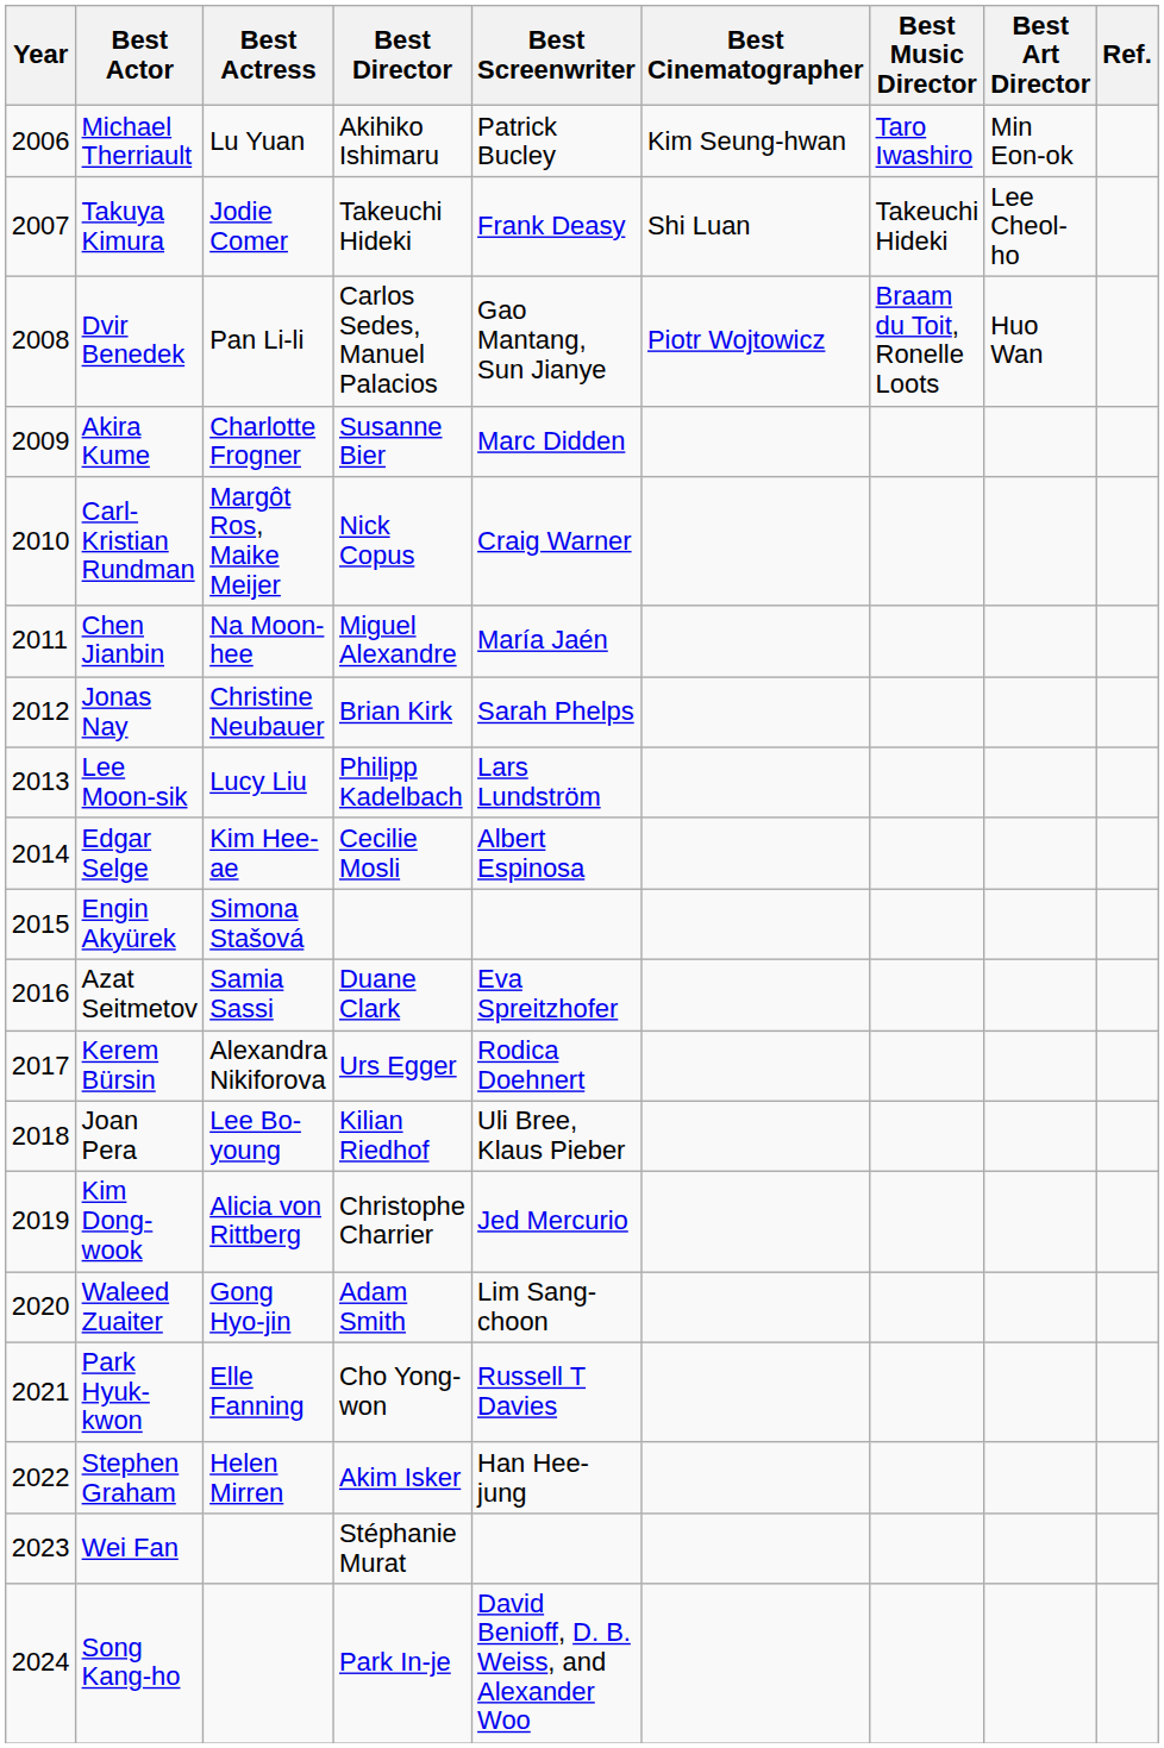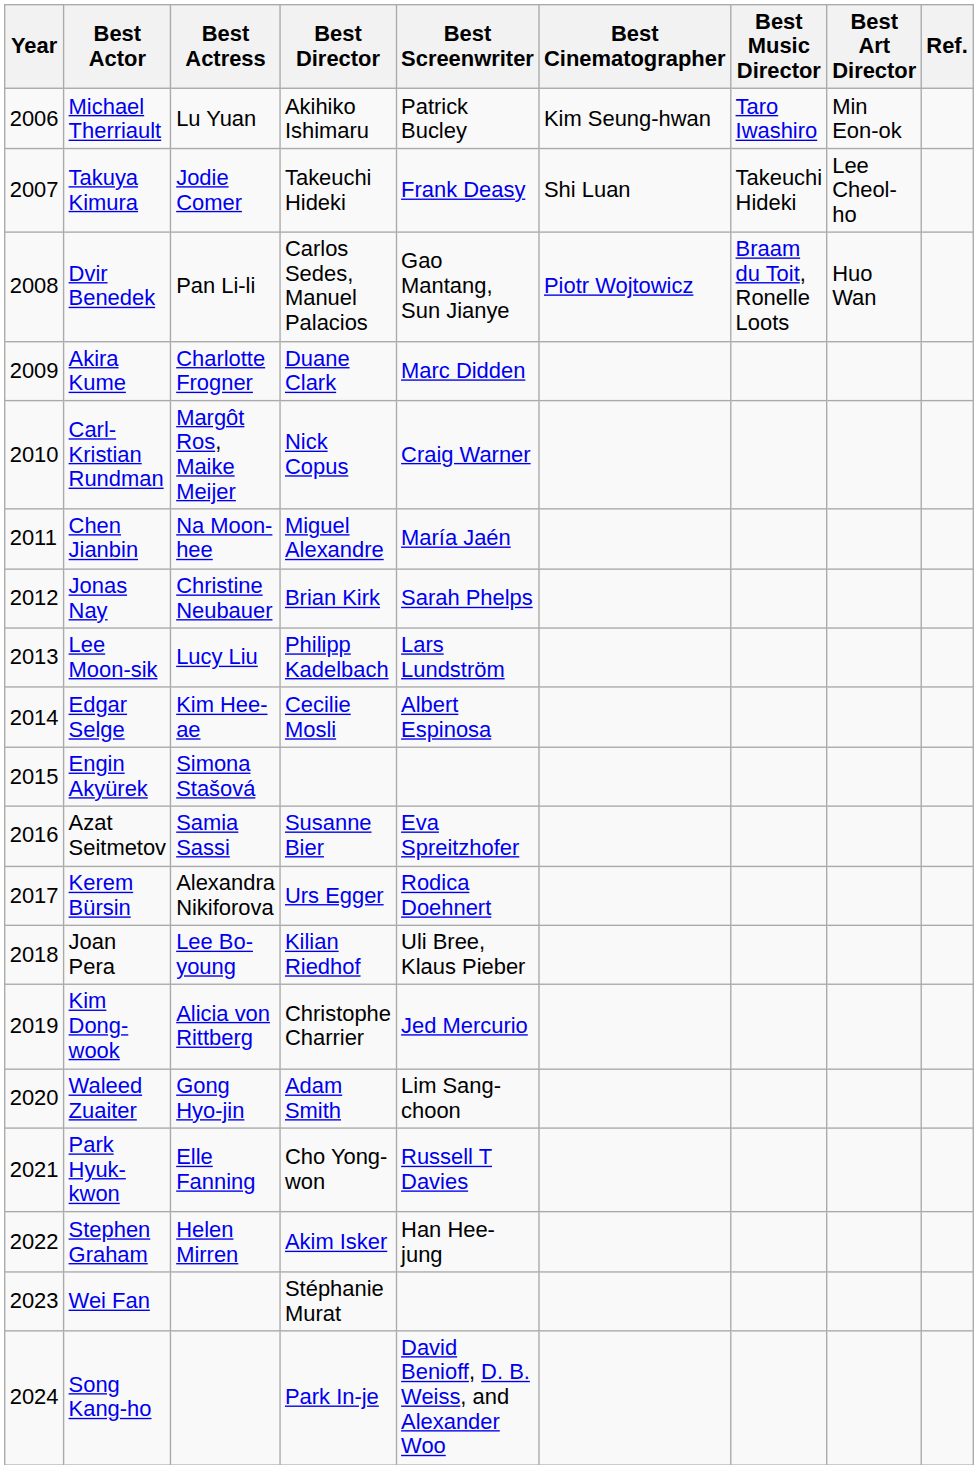 <table class="wikitable">
 <tr>
 <th>Year</th>
 <th>Best Actor</th>
 <th>Best Actress</th>
 <th>Best Director</th>
 <th>Best Screenwriter</th>
 <th>Best Cinematographer</th>
 <th>Best Music Director</th>
 <th>Best Art Director</th>
 <th>Ref.</th>
 </tr>
 <tr>
 <td>2006</td>
 <td><a href='#'>Michael Therriault</a><br></td>
 <td>Lu Yuan<br></td>
 <td>Akihiko Ishimaru<br></td>
 <td>Patrick Bucley<br></td>
 <td>Kim Seung-hwan<br></td>
 <td><a href='#'>Taro Iwashiro</a><br></td>
 <td>Min Eon-ok<br></td>
 <td></td>
 </tr>
 <tr>
 <td>2007</td>
 <td><a href='#'>Takuya Kimura</a><br></td>
 <td><a href='#'>Jodie Comer</a><br></td>
 <td>Takeuchi Hideki<br></td>
 <td><a href='#'>Frank Deasy</a><br></td>
 <td>Shi Luan<br></td>
 <td>Takeuchi Hideki<br></td>
 <td>Lee Cheol-ho<br></td>
 <td></td>
 </tr>
 <tr>
 <td>2008</td>
 <td><a href='#'>Dvir Benedek</a><br></td>
 <td>Pan Li-li<br></td>
 <td>Carlos Sedes, Manuel Palacios<br></td>
 <td>Gao Mantang, Sun Jianye<br></td>
 <td><a href='#'>Piotr Wojtowicz</a><br></td>
 <td><a href='#'>Braam du Toit</a>, Ronelle Loots<br></td>
 <td>Huo Wan<br></td>
 <td></td>
 </tr>
 <tr>
 <td>2009</td>
 <td><a href='#'>Akira Kume</a><br></td>
 <td><a href='#'>Charlotte Frogner</a><br></td>
-<td><a href='#'>Susanne Bier</a><br></td>
+<td><a href='#'>Duane Clark</a><br></td>
 <td><a href='#'>Marc Didden</a><br></td>
 <td></td>
 <td></td>
 <td></td>
 <td></td>
 </tr>
 <tr>
 <td>2010</td>
 <td><a href='#'>Carl-Kristian Rundman</a><br></td>
 <td><a href='#'>Margôt Ros</a>, <a href='#'>Maike Meijer</a><br></td>
 <td><a href='#'>Nick Copus</a><br></td>
 <td><a href='#'>Craig Warner</a><br></td>
 <td></td>
 <td></td>
 <td></td>
 <td></td>
 </tr>
 <tr>
 <td>2011</td>
 <td><a href='#'>Chen Jianbin</a><br></td>
 <td><a href='#'>Na Moon-hee</a><br></td>
 <td><a href='#'>Miguel Alexandre</a><br></td>
 <td><a href='#'>María Jaén</a><br></td>
 <td></td>
 <td></td>
 <td></td>
 <td></td>
 </tr>
 <tr>
 <td>2012</td>
 <td><a href='#'>Jonas Nay</a><br></td>
 <td><a href='#'>Christine Neubauer</a><br></td>
 <td><a href='#'>Brian Kirk</a><br></td>
 <td><a href='#'>Sarah Phelps</a><br></td>
 <td></td>
 <td></td>
 <td></td>
 <td></td>
 </tr>
 <tr>
 <td>2013</td>
 <td><a href='#'>Lee Moon-sik</a><br></td>
 <td><a href='#'>Lucy Liu</a><br></td>
 <td><a href='#'>Philipp Kadelbach</a><br></td>
 <td><a href='#'>Lars Lundström</a><br></td>
 <td></td>
 <td></td>
 <td></td>
 <td></td>
 </tr>
 <tr>
 <td>2014</td>
 <td><a href='#'>Edgar Selge</a><br></td>
 <td><a href='#'>Kim Hee-ae</a><br></td>
 <td><a href='#'>Cecilie Mosli</a><br></td>
 <td><a href='#'>Albert Espinosa</a><br></td>
 <td></td>
 <td></td>
 <td></td>
 <td></td>
 </tr>
 <tr>
 <td>2015</td>
 <td><a href='#'>Engin Akyürek</a><br></td>
 <td><a href='#'>Simona Stašová</a><br></td>
 <td></td>
 <td></td>
 <td></td>
 <td></td>
 <td></td>
 <td></td>
 </tr>
 <tr>
 <td>2016</td>
 <td>Azat Seitmetov<br></td>
 <td><a href='#'>Samia Sassi</a><br></td>
-<td><a href='#'>Duane Clark</a><br></td>
+<td><a href='#'>Susanne Bier</a><br></td>
 <td><a href='#'>Eva Spreitzhofer</a><br></td>
 <td></td>
 <td></td>
 <td></td>
 <td></td>
 </tr>
 <tr>
 <td>2017</td>
 <td><a href='#'>Kerem Bürsin</a><br></td>
 <td>Alexandra Nikiforova<br></td>
 <td><a href='#'>Urs Egger</a><br></td>
 <td><a href='#'>Rodica Doehnert</a><br></td>
 <td></td>
 <td></td>
 <td></td>
 <td></td>
 </tr>
 <tr>
 <td>2018</td>
 <td>Joan Pera<br></td>
 <td><a href='#'>Lee Bo-young</a><br></td>
 <td><a href='#'>Kilian Riedhof</a><br></td>
 <td>Uli Bree, Klaus Pieber<br></td>
 <td></td>
 <td></td>
 <td></td>
 <td></td>
 </tr>
 <tr>
 <td>2019</td>
 <td><a href='#'>Kim Dong-wook</a><br></td>
 <td><a href='#'>Alicia von Rittberg</a><br></td>
 <td>Christophe Charrier<br></td>
 <td><a href='#'>Jed Mercurio</a><br></td>
 <td></td>
 <td></td>
 <td></td>
 <td></td>
 </tr>
 <tr>
 <td>2020</td>
 <td><a href='#'>Waleed Zuaiter</a><br></td>
 <td><a href='#'>Gong Hyo-jin</a><br></td>
 <td><a href='#'>Adam Smith</a><br></td>
 <td>Lim Sang-choon<br></td>
 <td></td>
 <td></td>
 <td></td>
 <td></td>
 </tr>
 <tr>
 <td>2021</td>
 <td><a href='#'>Park Hyuk-kwon</a><br></td>
 <td><a href='#'>Elle Fanning</a><br></td>
 <td>Cho Yong-won<br></td>
 <td><a href='#'>Russell T Davies</a><br></td>
 <td></td>
 <td></td>
 <td></td>
 <td></td>
 </tr>
 <tr>
 <td>2022</td>
 <td><a href='#'>Stephen Graham</a><br></td>
 <td><a href='#'>Helen Mirren</a><br></td>
 <td><a href='#'>Akim Isker</a><br></td>
 <td>Han Hee-jung<br></td>
 <td></td>
 <td></td>
 <td></td>
 <td></td>
 </tr>
 <tr>
 <td>2023</td>
 <td><a href='#'>Wei Fan</a><br></td>
 <td></td>
 <td>Stéphanie Murat<br></td>
 <td></td>
 <td></td>
 <td></td>
 <td></td>
 <td></td>
 </tr>
 <tr>
 <td>2024</td>
 <td><a href='#'>Song Kang-ho</a><br></td>
 <td></td>
 <td><a href='#'>Park In-je</a><br></td>
 <td><a href='#'>David Benioff</a>, <a href='#'>D. B. Weiss</a>, and <a href='#'>Alexander Woo</a><br></td>
 <td></td>
 <td></td>
 <td></td>
 <td></td>
 </tr>
 </table>
